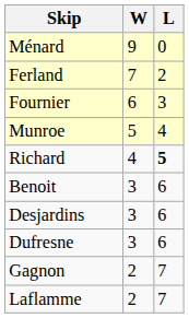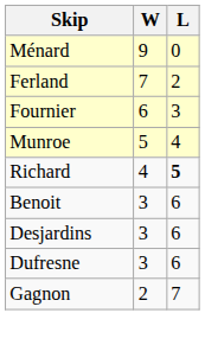 <table class=wikitable>
 <tr>
 <th width=100>Skip</th>
 <th width=20>W</th>
 <th width=20>L</th>
 </tr>
 <tr bgcolor=#ffffcc>
 <td>Ménard</td>
 <td>9</td>
 <td>0</td>
 </tr>
 <tr bgcolor=#ffffcc>
 <td>Ferland</td>
 <td>7</td>
 <td>2</td>
 </tr>
 <tr bgcolor=#ffffcc>
 <td>Fournier</td>
 <td>6</td>
 <td>3</td>
 </tr>
 <tr bgcolor=#ffffcc>
 <td>Munroe</td>
 <td>5</td>
 <td>4</td>
 </tr>
 <tr>
 <td>Richard</td>
 <td>4</td>
 <td><strong>5</strong></td>
 </tr>
 <tr>
 <td>Benoit</td>
 <td>3</td>
 <td>6</td>
 </tr>
 <tr>
 <td>Desjardins</td>
 <td>3</td>
 <td>6</td>
 </tr>
 <tr>
 <td>Dufresne</td>
 <td>3</td>
 <td>6</td>
 </tr>
 <tr>
 <td>Gagnon</td>
 <td>2</td>
 <td>7</td>
 </tr>
-<tr>
-<td>Laflamme</td>
-<td>2</td>
-<td>7</td>
-</tr>
 </table>
